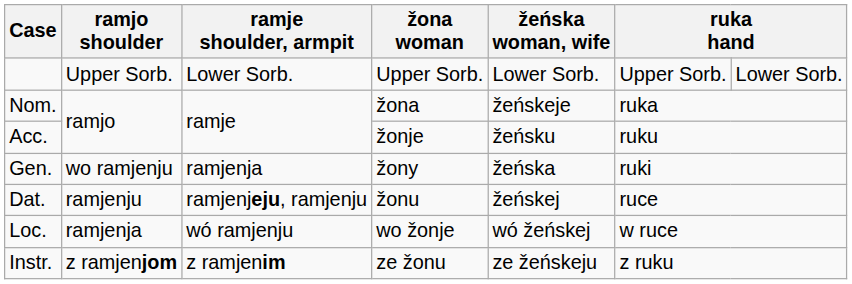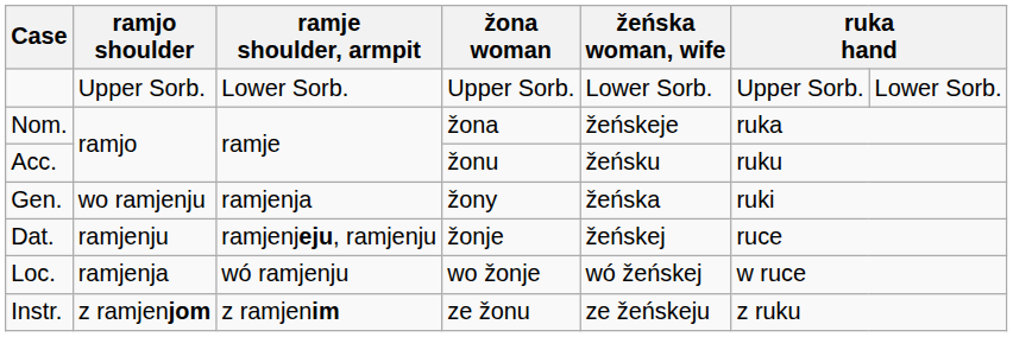 <table class="wikitable">
 <tr>
 <th>Case</th>
 <th>ramjo<br>shoulder</th>
 <th>ramje<br>shoulder, armpit</th>
 <th>žona<br>woman</th>
 <th>žeńska<br>woman, wife</th>
 <th colspan="2">ruka<br>hand</th>
 </tr>
 <tr>
 <td> </td>
 <td>Upper Sorb.</td>
 <td>Lower Sorb.</td>
 <td>Upper Sorb.</td>
 <td>Lower Sorb.</td>
 <td>Upper Sorb.</td>
 <td>Lower Sorb.</td>
 </tr>
 <tr>
 <td>Nom.</td>
 <td rowspan="2">ramjo</td>
 <td rowspan="2">ramje</td>
 <td>žona</td>
 <td>žeńskeje</td>
 <td colspan="2">ruka</td>
 </tr>
 <tr>
 <td>Acc.</td>
-<td>žonje</td>
+<td>žonu</td>
 <td>žeńsku</td>
 <td colspan="2">ruku</td>
 </tr>
 <tr>
 <td>Gen.</td>
 <td>wo ramjenju</td>
 <td>ramjenja</td>
 <td>žony</td>
 <td>žeńska</td>
 <td colspan="2">ruki</td>
 </tr>
 <tr>
 <td>Dat.</td>
 <td>ramjenju</td>
 <td>ramjenj<strong>eju</strong>, ramjenju</td>
-<td>žonu</td>
+<td>žonje</td>
 <td>žeńskej</td>
 <td colspan="2">ruce</td>
 </tr>
 <tr>
 <td>Loc.</td>
 <td>ramjenja</td>
 <td>wó ramjenju</td>
 <td>wo žonje</td>
 <td>wó žeńskej</td>
 <td colspan="2">w ruce</td>
 </tr>
 <tr>
 <td>Instr.</td>
 <td>z ramjen<strong>jom</strong></td>
 <td>z ramjen<strong>im</strong></td>
 <td>ze žonu</td>
 <td>ze žeńskeju</td>
 <td colspan="2">z ruku</td>
 </tr>
 </table>
